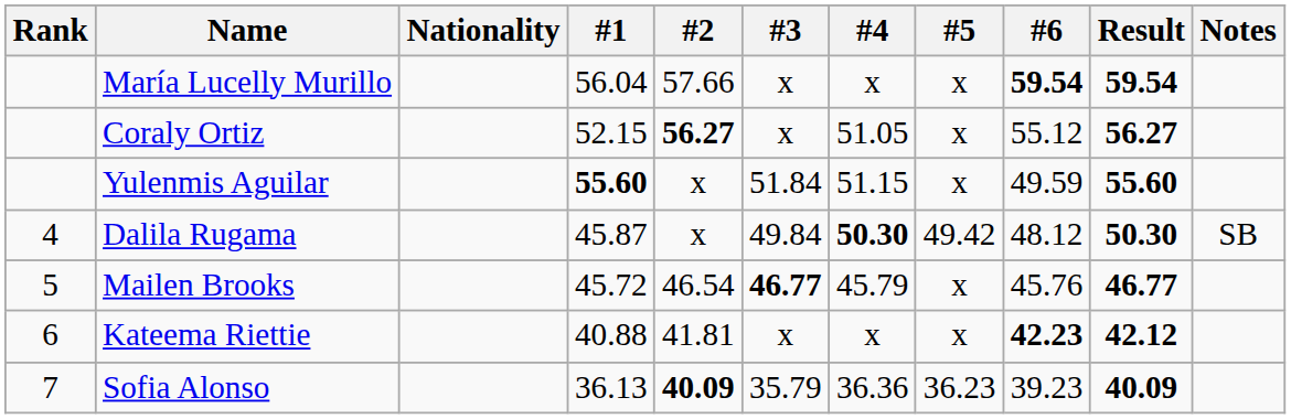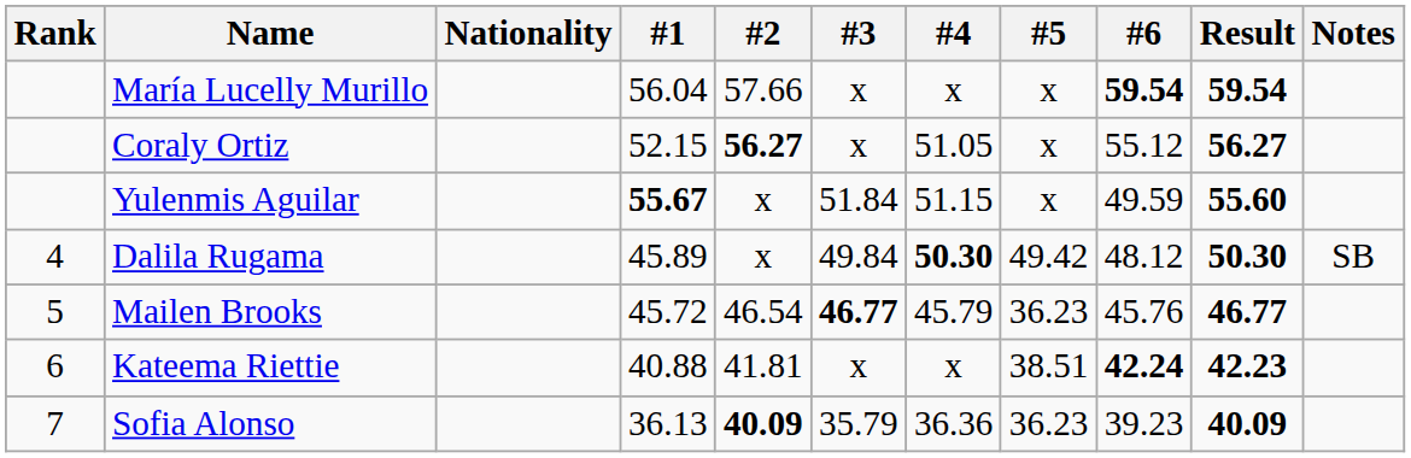 <table class="wikitable sortable" style="text-align:center">
 <tr>
 <th>Rank</th>
 <th>Name</th>
 <th>Nationality</th>
 <th>#1</th>
 <th>#2</th>
 <th>#3</th>
 <th>#4</th>
 <th>#5</th>
 <th>#6</th>
 <th>Result</th>
 <th>Notes</th>
 </tr>
 <tr>
 <td></td>
 <td align=left><a href='#'>María Lucelly Murillo</a></td>
 <td align=left></td>
 <td>56.04</td>
 <td>57.66</td>
 <td>x</td>
 <td>x</td>
 <td>x</td>
 <td><strong>59.54</strong></td>
 <td><strong>59.54</strong></td>
 <td></td>
 </tr>
 <tr>
 <td></td>
 <td align=left><a href='#'>Coraly Ortiz</a></td>
 <td align=left></td>
 <td>52.15</td>
 <td><strong>56.27</strong></td>
 <td>x</td>
 <td>51.05</td>
 <td>x</td>
 <td>55.12</td>
 <td><strong>56.27</strong></td>
 <td></td>
 </tr>
 <tr>
 <td></td>
 <td align=left><a href='#'>Yulenmis Aguilar</a></td>
 <td align=left></td>
-<td><strong>55.60</strong></td>
+<td><strong>55.67</strong></td>
 <td>x</td>
 <td>51.84</td>
 <td>51.15</td>
 <td>x</td>
 <td>49.59</td>
 <td><strong>55.60</strong></td>
 <td></td>
 </tr>
 <tr>
 <td>4</td>
 <td align=left><a href='#'>Dalila Rugama</a></td>
 <td align=left></td>
-<td>45.87</td>
+<td>45.89</td>
 <td>x</td>
 <td>49.84</td>
 <td><strong>50.30</strong></td>
 <td>49.42</td>
 <td>48.12</td>
 <td><strong>50.30</strong></td>
 <td>SB</td>
 </tr>
 <tr>
 <td>5</td>
 <td align=left><a href='#'>Mailen Brooks</a></td>
 <td align=left></td>
 <td>45.72</td>
 <td>46.54</td>
 <td><strong>46.77</strong></td>
 <td>45.79</td>
-<td>x</td>
+<td>36.23</td>
 <td>45.76</td>
 <td><strong>46.77</strong></td>
 <td></td>
 </tr>
 <tr>
 <td>6</td>
 <td align=left><a href='#'>Kateema Riettie</a></td>
 <td align=left></td>
 <td>40.88</td>
 <td>41.81</td>
 <td>x</td>
 <td>x</td>
-<td>x</td>
+<td>38.51</td>
+<td><strong>42.24</strong></td>
 <td><strong>42.23</strong></td>
-<td><strong>42.12</strong></td>
 <td></td>
 </tr>
 <tr>
 <td>7</td>
 <td align=left><a href='#'>Sofia Alonso</a></td>
 <td align=left></td>
 <td>36.13</td>
 <td><strong>40.09</strong></td>
 <td>35.79</td>
 <td>36.36</td>
 <td>36.23</td>
 <td>39.23</td>
 <td><strong>40.09</strong></td>
 <td></td>
 </tr>
 </table>
